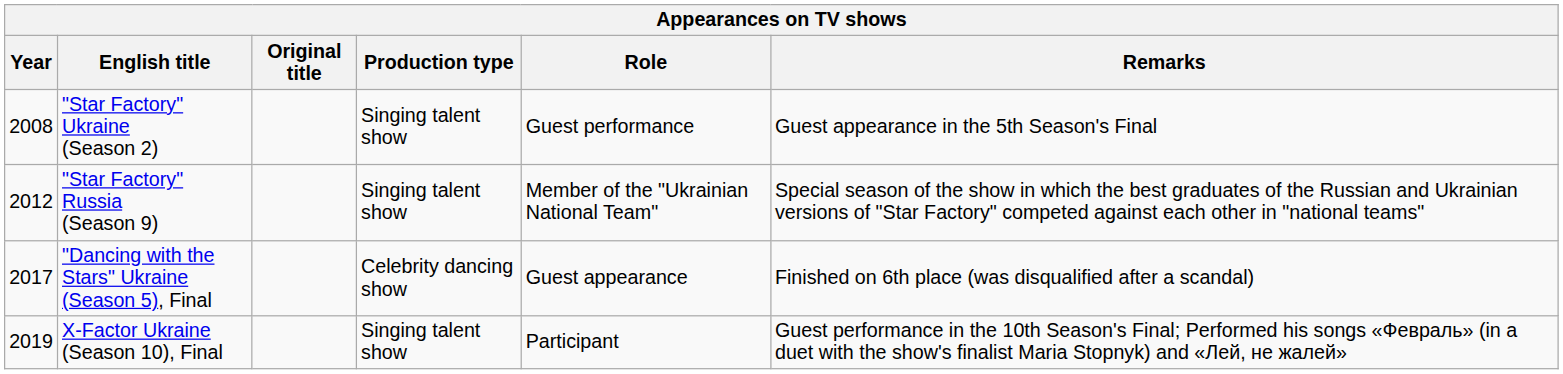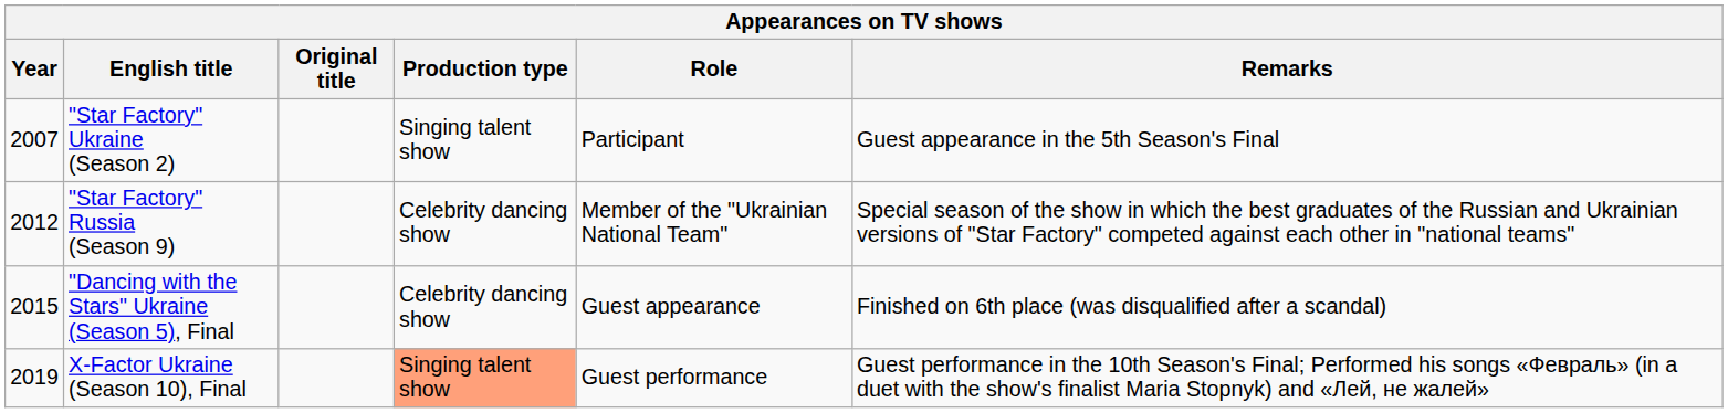 <table class="wikitable collapsible autocollapse" width="100%">
 <tr>
 <th colspan="6">Appearances on TV shows</th>
 </tr>
 <tr>
 <th>Year</th>
 <th>English title</th>
 <th>Original title</th>
 <th>Production type</th>
 <th>Role</th>
 <th>Remarks</th>
 </tr>
 <tr>
-<td>2008</td>
+<td>2007</td>
 <td><a href='#'>"Star Factory" Ukraine</a><br>(Season 2)</td>
 <td></td>
 <td>Singing talent show</td>
-<td>Guest performance</td>
+<td>Participant</td>
 <td>Guest appearance in the 5th Season's Final</td>
 </tr>
 <tr>
 <td>2012</td>
 <td><a href='#'>"Star Factory" Russia</a><br>(Season 9)</td>
 <td></td>
-<td>Singing talent show</td>
+<td>Celebrity dancing show</td>
 <td>Member of the "Ukrainian National Team"</td>
 <td>Special season of the show in which the best graduates of the Russian and Ukrainian versions of "Star Factory" competed against each other in "national teams"</td>
 </tr>
 <tr>
-<td>2017</td>
+<td>2015</td>
 <td><a href='#'>"Dancing with the Stars" Ukraine</a><br><a href='#'>(Season 5)</a>, Final</td>
 <td></td>
 <td>Celebrity dancing show</td>
 <td>Guest appearance</td>
 <td>Finished on 6th place (was disqualified after a scandal)</td>
 </tr>
 <tr>
 <td>2019</td>
 <td><a href='#'>X-Factor Ukraine</a><br>(Season 10), Final </td>
 <td></td>
-<td>Singing talent show</td>
-<td>Participant</td>
+<td style="background: lightsalmon;">Singing talent show</td>
+<td>Guest performance</td>
 <td>Guest performance in the 10th Season's Final; Performed his songs «Февраль» (in a duet with the show's finalist Maria Stopnyk) and «Лей, не жалей»</td>
 </tr>
 </table>
